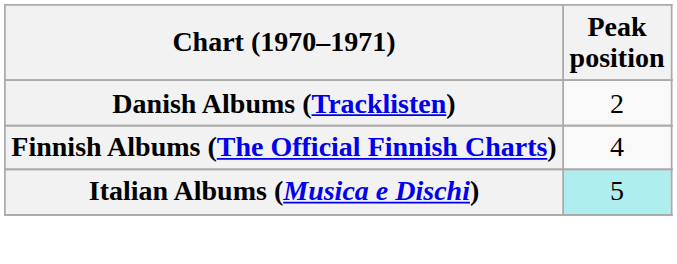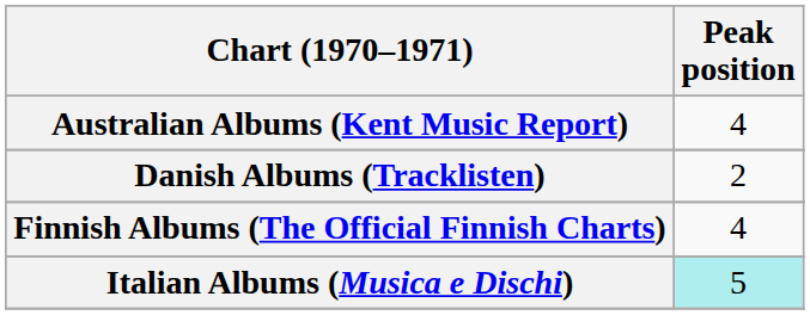 <table class="wikitable sortable plainrowheaders">
 <tr>
 <th>Chart (1970–1971)</th>
 <th>Peak<br>position</th>
+</tr>
+<tr>
+<th scope="row">Australian Albums (<a href='#'>Kent Music Report</a>)</th>
+<td align="center">4</td>
 </tr>
 <tr>
 </tr>
 <tr>
 <th scope="row">Danish Albums (<a href='#'>Tracklisten</a>)</th>
 <td align="center">2</td>
 </tr>
 <tr>
 </tr>
 <tr>
 <th scope="row">Finnish Albums (<a href='#'>The Official Finnish Charts</a>)</th>
 <td align="center">4</td>
 </tr>
 <tr>
 </tr>
 <tr>
 <th scope="row">Italian Albums (<em><a href='#'>Musica e Dischi</a></em>)</th>
 <td align="center" style="background: paleturquoise;">5</td>
 </tr>
 <tr>
 </tr>
 <tr>
 </tr>
 <tr>
 </tr>
 </table>
